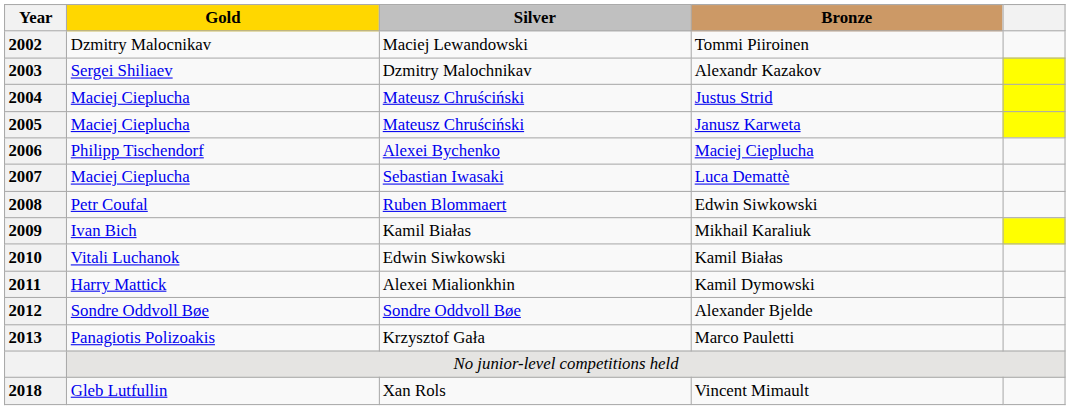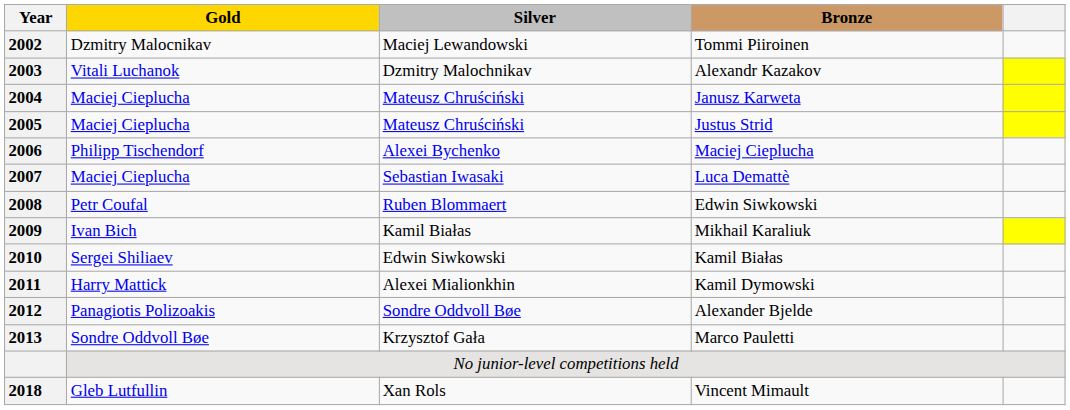 <table class="wikitable unsortable" style="text-align:left; width:80%">
 <tr>
 <th scope="col" style="text-align:center; width:5%">Year</th>
 <th scope="col" style="text-align:center; width:25%; background:gold">Gold</th>
 <th scope="col" style="text-align:center; width:25%; background:silver">Silver</th>
 <th scope="col" style="text-align:center; width:25%; background:#c96">Bronze</th>
 <th scope="col" style="text-align:center; width:5%"></th>
 </tr>
 <tr>
 <th scope="row" style="text-align:left">2002</th>
 <td> Dzmitry Malocnikav</td>
 <td> Maciej Lewandowski</td>
 <td> Tommi Piiroinen</td>
 <td></td>
 </tr>
 <tr>
 <th scope="row" style="text-align:left">2003</th>
-<td> <a href='#'>Sergei Shiliaev</a></td>
+<td> <a href='#'>Vitali Luchanok</a></td>
 <td> Dzmitry Malochnikav</td>
 <td> Alexandr Kazakov</td>
 <td bgcolor="yellow"></td>
 </tr>
 <tr>
 <th scope="row" style="text-align:left">2004</th>
 <td> <a href='#'>Maciej Cieplucha</a></td>
 <td> <a href='#'>Mateusz Chruściński</a></td>
-<td> <a href='#'>Justus Strid</a></td>
+<td> <a href='#'>Janusz Karweta</a></td>
 <td bgcolor="yellow"></td>
 </tr>
 <tr>
 <th scope="row" style="text-align:left">2005</th>
 <td> <a href='#'>Maciej Cieplucha</a></td>
 <td> <a href='#'>Mateusz Chruściński</a></td>
-<td> <a href='#'>Janusz Karweta</a></td>
+<td> <a href='#'>Justus Strid</a></td>
 <td bgcolor="yellow"></td>
 </tr>
 <tr>
 <th scope="row" style="text-align:left">2006</th>
 <td> <a href='#'>Philipp Tischendorf</a></td>
 <td> <a href='#'>Alexei Bychenko</a></td>
 <td> <a href='#'>Maciej Cieplucha</a></td>
 <td></td>
 </tr>
 <tr>
 <th scope="row" style="text-align:left">2007</th>
 <td> <a href='#'>Maciej Cieplucha</a></td>
 <td> <a href='#'>Sebastian Iwasaki</a></td>
 <td> <a href='#'>Luca Demattè</a></td>
 <td></td>
 </tr>
 <tr>
 <th scope="row" style="text-align:left">2008</th>
 <td> <a href='#'>Petr Coufal</a></td>
 <td> <a href='#'>Ruben Blommaert</a></td>
 <td> Edwin Siwkowski</td>
 <td></td>
 </tr>
 <tr>
 <th scope="row" style="text-align:left">2009</th>
 <td> <a href='#'>Ivan Bich</a></td>
 <td> Kamil Białas</td>
 <td> Mikhail Karaliuk</td>
 <td bgcolor="yellow"></td>
 </tr>
 <tr>
 <th scope="row" style="text-align:left">2010</th>
-<td> <a href='#'>Vitali Luchanok</a></td>
+<td> <a href='#'>Sergei Shiliaev</a></td>
 <td> Edwin Siwkowski</td>
 <td> Kamil Białas</td>
 <td></td>
 </tr>
 <tr>
 <th scope="row" style="text-align:left">2011</th>
 <td> <a href='#'>Harry Mattick</a></td>
 <td> Alexei Mialionkhin</td>
 <td> Kamil Dymowski</td>
 <td></td>
 </tr>
 <tr>
 <th scope="row" style="text-align:left">2012</th>
-<td> <a href='#'>Sondre Oddvoll Bøe</a></td>
+<td> <a href='#'>Panagiotis Polizoakis</a></td>
 <td> <a href='#'>Sondre Oddvoll Bøe</a></td>
 <td> Alexander Bjelde</td>
 <td></td>
 </tr>
 <tr>
 <th scope="row" style="text-align:left">2013</th>
-<td> <a href='#'>Panagiotis Polizoakis</a></td>
+<td> <a href='#'>Sondre Oddvoll Bøe</a></td>
 <td> Krzysztof Gała</td>
 <td> Marco Pauletti</td>
 <td></td>
 </tr>
 <tr>
 <th scope="row" style="text-align:left"></th>
 <td colspan="4" align="center" bgcolor="e5e4e2"><em>No junior-level competitions held</em></td>
 </tr>
 <tr>
 <th scope="row" style="text-align:left">2018</th>
 <td> <a href='#'>Gleb Lutfullin</a></td>
 <td> Xan Rols</td>
 <td> Vincent Mimault</td>
 <td></td>
 </tr>
 </table>
